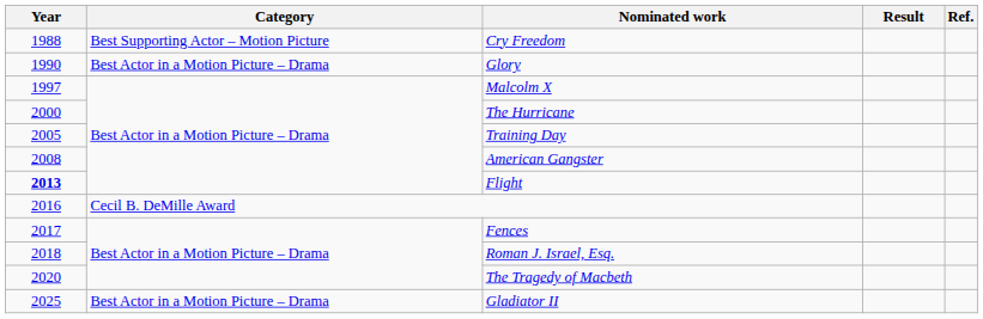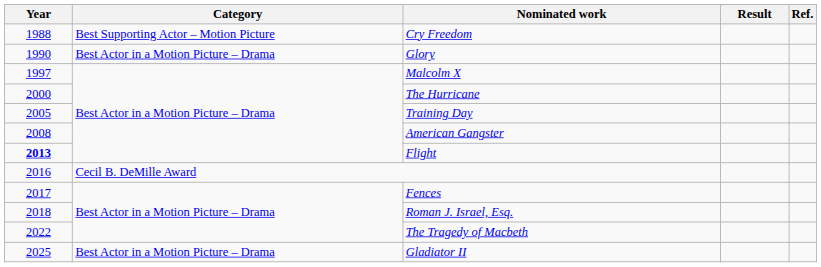 <table class=wikitable>
 <tr>
 <th scope="col" style="width:5em;">Year</th>
 <th scope="col" style="width:26em;">Category</th>
 <th scope="col" style="width:25em;">Nominated work</th>
 <th scope="col" style="width:5em;">Result</th>
 <th>Ref.</th>
 </tr>
 <tr>
 <td style="text-align:center;"><a href='#'>1988</a></td>
 <td><a href='#'>Best Supporting Actor – Motion Picture</a></td>
 <td><em><a href='#'>Cry Freedom</a></em></td>
 <td></td>
 <td style="text-align:center;"></td>
 </tr>
 <tr>
 <td style="text-align:center;"><a href='#'>1990</a></td>
 <td><a href='#'>Best Actor in a Motion Picture – Drama</a></td>
 <td><em><a href='#'>Glory</a></em></td>
 <td></td>
 <td style="text-align:center;"></td>
 </tr>
 <tr>
 <td style="text-align:center;"><a href='#'>1997</a></td>
 <td rowspan="5"><a href='#'>Best Actor in a Motion Picture – Drama</a></td>
 <td><em><a href='#'>Malcolm X</a></em></td>
 <td></td>
 <td style="text-align:center;"></td>
 </tr>
 <tr>
 <td style="text-align:center;"><a href='#'>2000</a></td>
 <td><em><a href='#'>The Hurricane</a></em></td>
 <td></td>
 <td style="text-align:center;"></td>
 </tr>
 <tr>
 <td style="text-align:center;"><a href='#'>2005</a></td>
 <td><em><a href='#'>Training Day</a></em></td>
 <td></td>
 <td style="text-align:center;"></td>
 </tr>
 <tr>
 <td style="text-align:center;"><a href='#'>2008</a></td>
 <td><em><a href='#'>American Gangster</a></em></td>
 <td></td>
 <td style="text-align:center;"></td>
 </tr>
 <tr>
 <td style="text-align:center;"><strong><a href='#'>2013</a></strong></td>
 <td><em><a href='#'>Flight</a></em></td>
 <td></td>
 <td style="text-align:center;"></td>
 </tr>
 <tr>
 <td style="text-align:center;"><a href='#'>2016</a></td>
 <td colspan=2><a href='#'>Cecil B. DeMille Award</a></td>
 <td></td>
 <td style="text-align:center;"></td>
 </tr>
 <tr>
 <td style="text-align:center;"><a href='#'>2017</a></td>
 <td rowspan="3"><a href='#'>Best Actor in a Motion Picture – Drama</a></td>
 <td><em><a href='#'>Fences</a></em></td>
 <td></td>
 <td style="text-align:center;"></td>
 </tr>
 <tr>
 <td style="text-align:center;"><a href='#'>2018</a></td>
 <td><em><a href='#'>Roman J. Israel, Esq.</a></em></td>
 <td></td>
 <td style="text-align:center;"></td>
 </tr>
 <tr>
-<td style="text-align:center;"><a href='#'>2020</a></td>
+<td style="text-align:center;"><a href='#'>2022</a></td>
 <td><em><a href='#'>The Tragedy of Macbeth</a></em></td>
 <td></td>
 <td style="text-align:center;"></td>
 </tr>
 <tr>
 <td style="text-align:center;"><a href='#'>2025</a></td>
 <td><a href='#'>Best Actor in a Motion Picture – Drama</a></td>
 <td><em><a href='#'>Gladiator II</a></em></td>
 <td></td>
 <td></td>
 </tr>
 </table>
